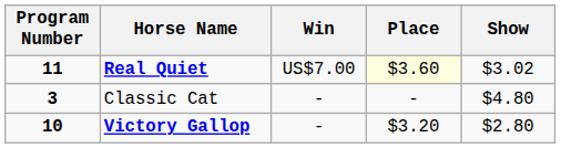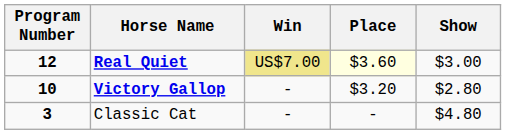 <table class="wikitable sortable" style="font-size:90%">
 <tr>
 <th width="58px">Program <br> Number</th>
 <th width="110px">Horse Name <br></th>
 <th width="58px">Win <br></th>
 <th width="58px">Place <br></th>
 <th width="58px">Show <br></th>
 </tr>
 <tr>
-<td align=center><strong>11</strong></td>
+<td align=center><strong>12</strong></td>
 <td><strong><a href='#'>Real Quiet</a></strong></td>
-<td align=center>US$7.00</td>
+<td align=center style="background: khaki;">US$7.00</td>
 <td align=center style="background: lightyellow;">$3.60</td>
-<td align=center>$3.02</td>
+<td align=center>$3.00</td>
+</tr>
+<tr>
+<td align=center><strong>10</strong></td>
+<td><strong><a href='#'>Victory Gallop</a></strong></td>
+<td align=center>-</td>
+<td align=center>$3.20</td>
+<td align=center>$2.80</td>
 </tr>
 <tr>
 <td align=center><strong>3</strong></td>
 <td>Classic Cat</td>
 <td align=center>-</td>
 <td align=center>-</td>
 <td align=center>$4.80</td>
 </tr>
-<tr>
-<td align=center><strong>10</strong></td>
-<td><strong><a href='#'>Victory Gallop</a></strong></td>
-<td align=center>-</td>
-<td align=center>$3.20</td>
-<td align=center>$2.80</td>
-</tr>
 </table>
